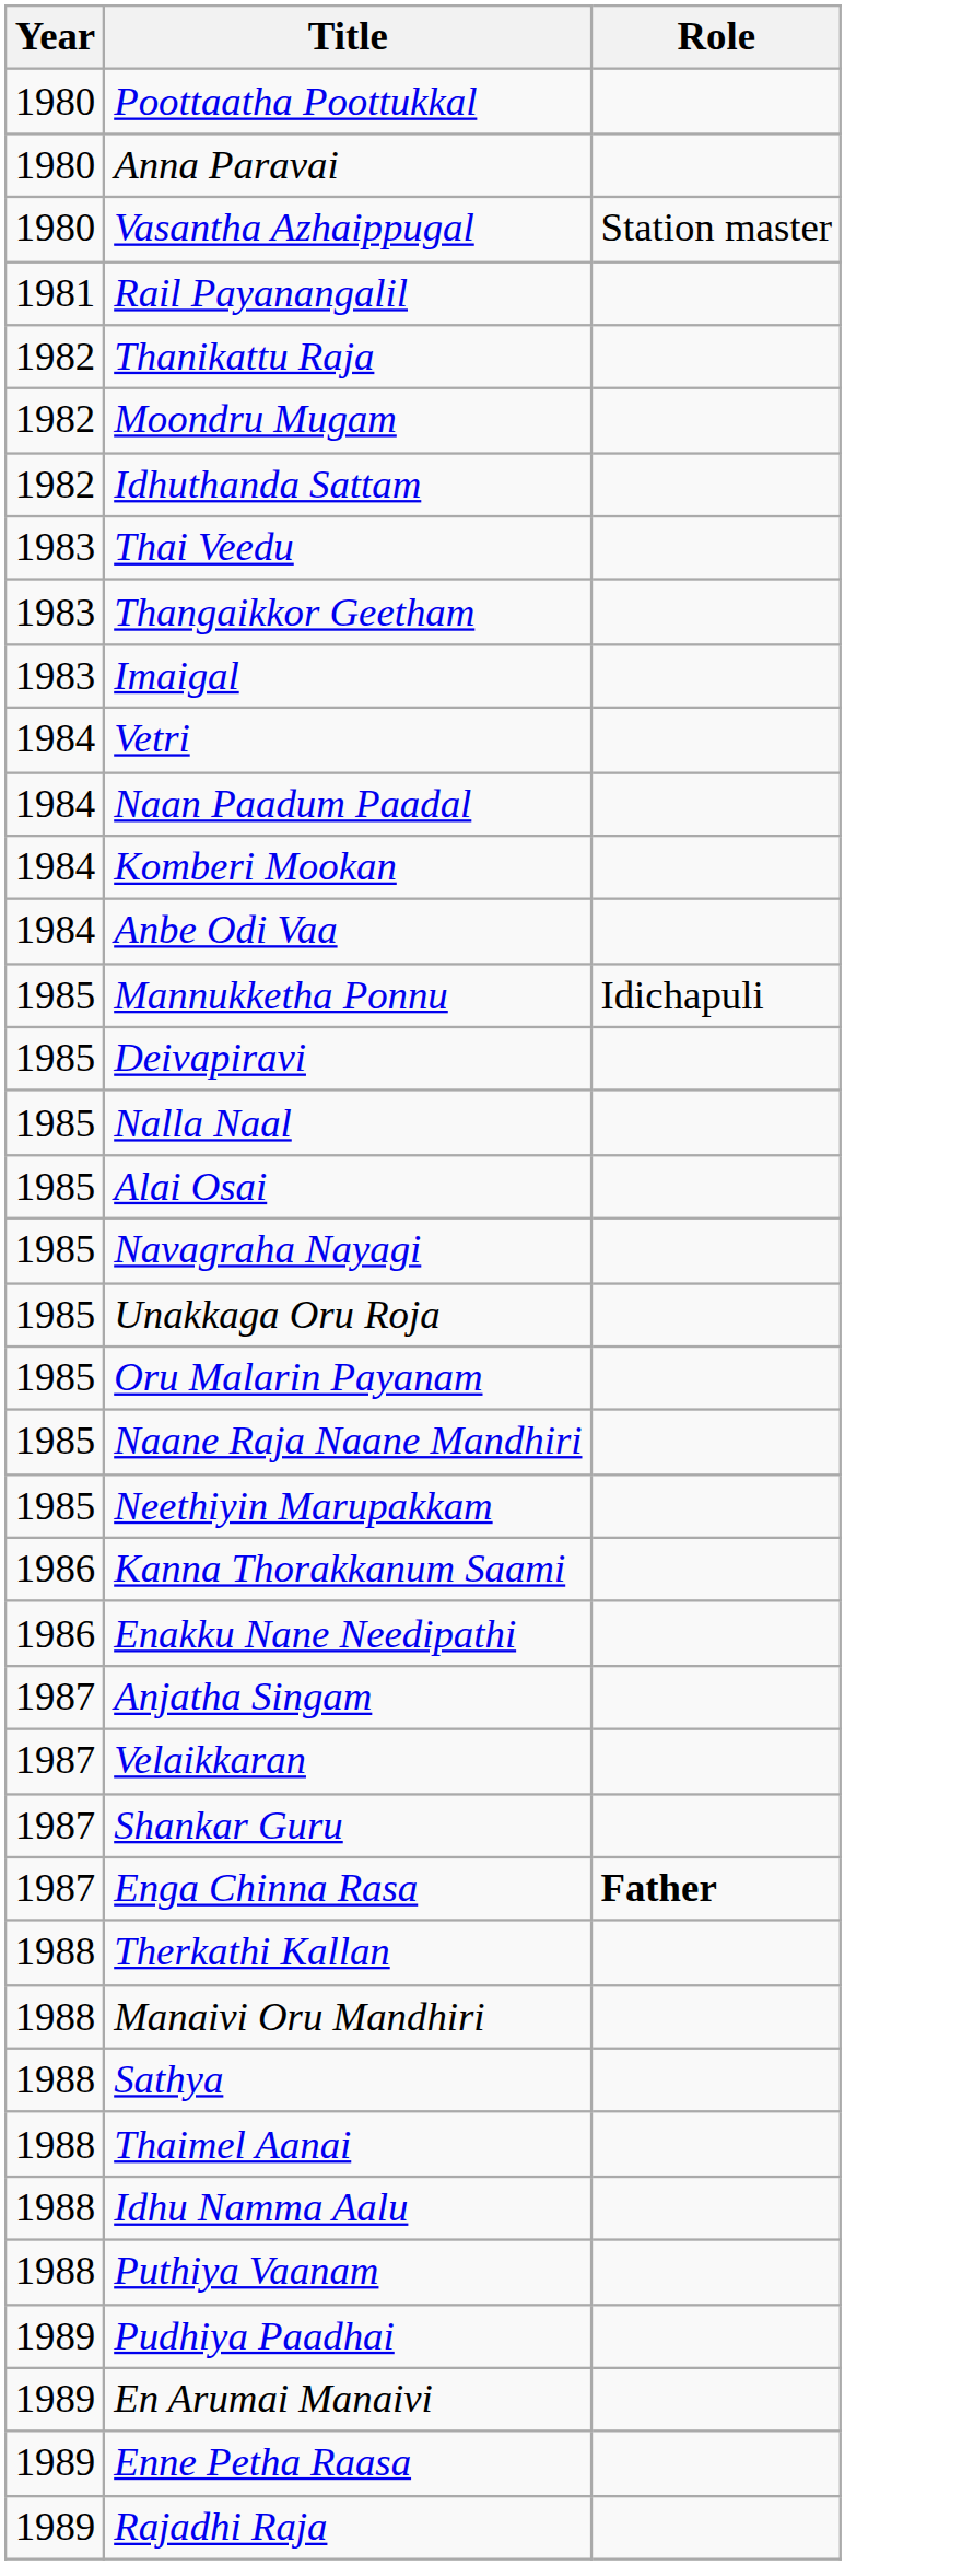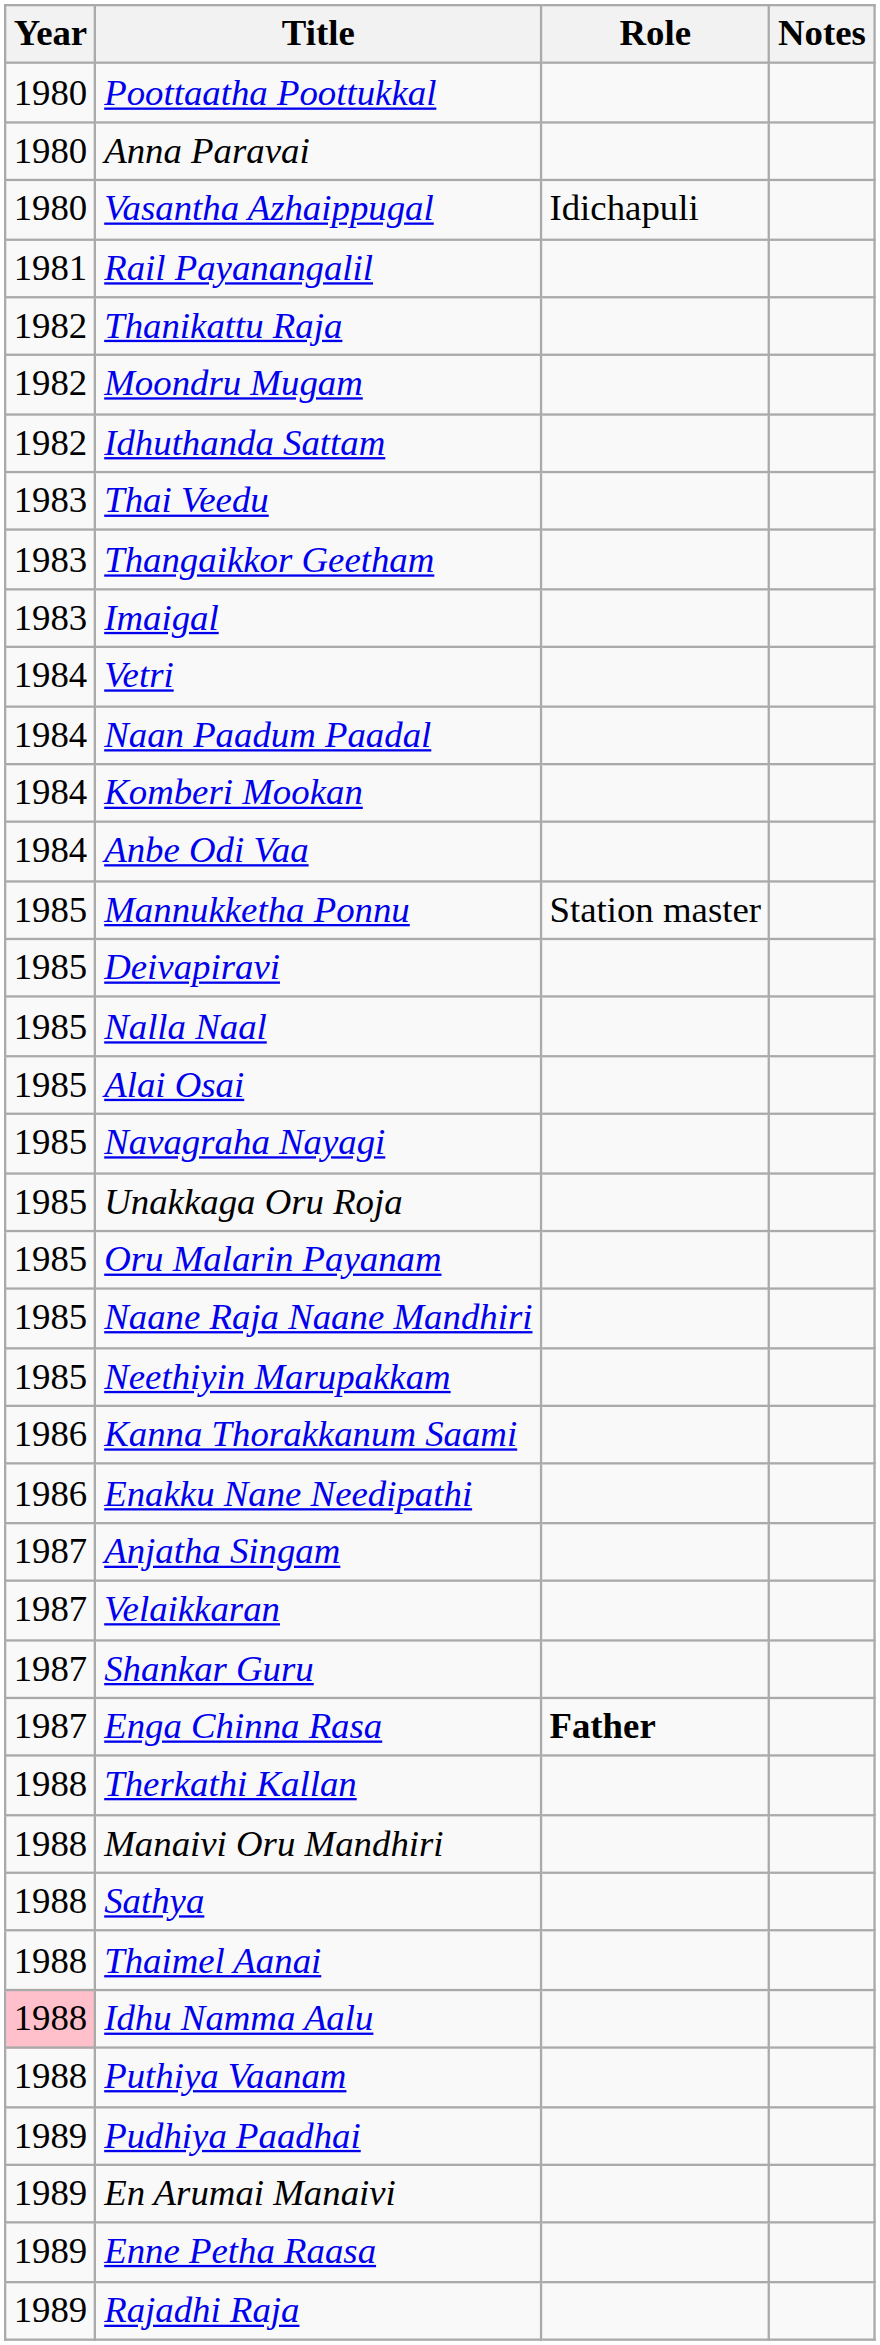 <table class="wikitable sortable">
 <tr>
 <th scope="col">Year</th>
 <th scope="col">Title</th>
 <th scope="col">Role</th>
+<th scope="col" class="unsortable">Notes</th>
 </tr>
 <tr>
 <td>1980</td>
 <td><em><a href='#'>Poottaatha Poottukkal</a></em></td>
+<td></td>
 <td></td>
 </tr>
 <tr>
 <td>1980</td>
 <td><em>Anna Paravai</em></td>
 <td></td>
+<td></td>
 </tr>
 <tr>
 <td>1980</td>
 <td><em><a href='#'>Vasantha Azhaippugal</a></em></td>
-<td>Station master</td>
+<td>Idichapuli</td>
+<td></td>
 </tr>
 <tr>
 <td>1981</td>
 <td><em><a href='#'>Rail Payanangalil</a></em></td>
+<td></td>
 <td></td>
 </tr>
 <tr>
 <td>1982</td>
 <td><em><a href='#'>Thanikattu Raja</a></em></td>
 <td></td>
+<td></td>
 </tr>
 <tr>
 <td>1982</td>
 <td><em><a href='#'>Moondru Mugam</a></em></td>
+<td></td>
 <td></td>
 </tr>
 <tr>
 <td>1982</td>
 <td><em><a href='#'>Idhuthanda Sattam</a></em></td>
 <td></td>
+<td></td>
 </tr>
 <tr>
 <td>1983</td>
 <td><em><a href='#'>Thai Veedu</a></em></td>
+<td></td>
 <td></td>
 </tr>
 <tr>
 <td>1983</td>
 <td><em><a href='#'>Thangaikkor Geetham</a></em></td>
 <td></td>
+<td></td>
 </tr>
 <tr>
 <td>1983</td>
 <td><em><a href='#'>Imaigal</a></em></td>
+<td></td>
 <td></td>
 </tr>
 <tr>
 <td>1984</td>
 <td><em><a href='#'>Vetri</a></em></td>
 <td></td>
+<td></td>
 </tr>
 <tr>
 <td>1984</td>
 <td><em><a href='#'>Naan Paadum Paadal</a></em></td>
+<td></td>
 <td></td>
 </tr>
 <tr>
 <td>1984</td>
 <td><em><a href='#'>Komberi Mookan</a></em></td>
 <td></td>
+<td></td>
 </tr>
 <tr>
 <td>1984</td>
 <td><em><a href='#'>Anbe Odi Vaa</a></em></td>
 <td></td>
+<td></td>
 </tr>
 <tr>
 <td>1985</td>
 <td><em><a href='#'>Mannukketha Ponnu</a></em></td>
-<td>Idichapuli</td>
+<td>Station master</td>
+<td></td>
 </tr>
 <tr>
 <td>1985</td>
 <td><em><a href='#'>Deivapiravi</a></em></td>
+<td></td>
 <td></td>
 </tr>
 <tr>
 <td>1985</td>
 <td><em><a href='#'>Nalla Naal</a></em></td>
 <td></td>
+<td></td>
 </tr>
 <tr>
 <td>1985</td>
 <td><em><a href='#'>Alai Osai</a></em></td>
+<td></td>
 <td></td>
 </tr>
 <tr>
 <td>1985</td>
 <td><em><a href='#'>Navagraha Nayagi</a></em></td>
 <td></td>
+<td></td>
 </tr>
 <tr>
 <td>1985</td>
 <td><em>Unakkaga Oru Roja</em></td>
+<td></td>
 <td></td>
 </tr>
 <tr>
 <td>1985</td>
 <td><em><a href='#'>Oru Malarin Payanam</a></em></td>
 <td></td>
+<td></td>
 </tr>
 <tr>
 <td>1985</td>
 <td><em><a href='#'>Naane Raja Naane Mandhiri</a></em></td>
+<td></td>
 <td></td>
 </tr>
 <tr>
 <td>1985</td>
 <td><em><a href='#'>Neethiyin Marupakkam</a></em></td>
 <td></td>
+<td></td>
 </tr>
 <tr>
 <td>1986</td>
 <td><em><a href='#'>Kanna Thorakkanum Saami</a></em></td>
+<td></td>
 <td></td>
 </tr>
 <tr>
 <td>1986</td>
 <td><em><a href='#'>Enakku Nane Needipathi</a></em></td>
 <td></td>
+<td></td>
 </tr>
 <tr>
 <td>1987</td>
 <td><em><a href='#'>Anjatha Singam</a></em></td>
+<td></td>
 <td></td>
 </tr>
 <tr>
 <td>1987</td>
 <td><em><a href='#'>Velaikkaran</a></em></td>
 <td></td>
+<td></td>
 </tr>
 <tr>
 <td>1987</td>
 <td><em><a href='#'>Shankar Guru</a></em></td>
+<td></td>
 <td></td>
 </tr>
 <tr>
 <td>1987</td>
 <td><em><a href='#'>Enga Chinna Rasa</a></em></td>
 <td><strong>Father</strong></td>
+<td></td>
 </tr>
 <tr>
 <td>1988</td>
 <td><em><a href='#'>Therkathi Kallan</a></em></td>
+<td></td>
 <td></td>
 </tr>
 <tr>
 <td>1988</td>
 <td><em>Manaivi Oru Mandhiri</em></td>
 <td></td>
+<td></td>
 </tr>
 <tr>
 <td>1988</td>
 <td><em><a href='#'>Sathya</a></em></td>
+<td></td>
 <td></td>
 </tr>
 <tr>
 <td>1988</td>
 <td><em><a href='#'>Thaimel Aanai</a></em></td>
 <td></td>
+<td></td>
 </tr>
 <tr>
-<td>1988</td>
+<td style="background: pink;">1988</td>
 <td><em><a href='#'>Idhu Namma Aalu</a></em></td>
+<td></td>
 <td></td>
 </tr>
 <tr>
 <td>1988</td>
 <td><em><a href='#'>Puthiya Vaanam</a></em></td>
 <td></td>
+<td></td>
 </tr>
 <tr>
 <td>1989</td>
 <td><em><a href='#'>Pudhiya Paadhai</a></em></td>
+<td></td>
 <td></td>
 </tr>
 <tr>
 <td>1989</td>
 <td><em>En Arumai Manaivi</em></td>
 <td></td>
+<td></td>
 </tr>
 <tr>
 <td>1989</td>
 <td><em><a href='#'>Enne Petha Raasa</a></em></td>
+<td></td>
 <td></td>
 </tr>
 <tr>
 <td>1989</td>
 <td><em><a href='#'>Rajadhi Raja</a></em></td>
 <td></td>
+<td></td>
 </tr>
 </table>
